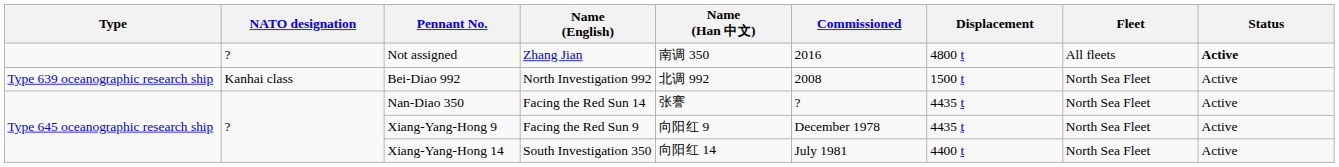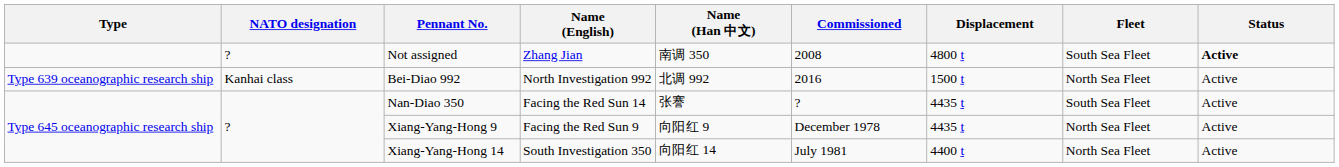 <table class="wikitable sortable"  style="margin:auto; width:100%;">
 <tr>
 <th style="text-align:center; width:16%;">Type</th>
 <th style="text-align:center; width:12%;"><a href='#'>NATO designation</a></th>
 <th style="text-align:center; width:10%;"><a href='#'>Pennant No.</a></th>
 <th style="text-align:center; width:10%;">Name<br>(English)</th>
 <th style="text-align:center; width:10%;">Name<br>(Han 中文)</th>
 <th style="text-align:center; width:10%;"><a href='#'>Commissioned</a></th>
 <th style="text-align:center; width:10%;">Displacement</th>
 <th style="text-align:center; width:10%;">Fleet</th>
 <th style="text-align:center; width:10%;">Status</th>
 </tr>
 <tr>
 <td></td>
 <td>?</td>
 <td>Not assigned</td>
 <td><a href='#'>Zhang Jian</a></td>
 <td>南调 350</td>
-<td>2016</td>
+<td>2008</td>
 <td>4800 <a href='#'>t</a></td>
-<td>All fleets</td>
+<td>South Sea Fleet</td>
 <td><strong><span>Active</span></strong></td>
 </tr>
 <tr>
 <td><a href='#'>Type 639 oceanographic research ship</a></td>
 <td>Kanhai class</td>
 <td>Bei-Diao 992</td>
 <td>North Investigation 992</td>
 <td>北调 992</td>
-<td>2008</td>
+<td>2016</td>
 <td>1500 <a href='#'>t</a></td>
 <td>North Sea Fleet</td>
 <td><span>Active</span></td>
 </tr>
 <tr>
 <td rowspan="3"><a href='#'>Type 645 oceanographic research ship</a></td>
 <td rowspan="3">?</td>
 <td>Nan-Diao 350</td>
 <td>Facing the Red Sun 14</td>
 <td>张謇</td>
 <td>?</td>
 <td>4435 <a href='#'>t</a></td>
-<td>North Sea Fleet</td>
+<td>South Sea Fleet</td>
 <td><span>Active</span></td>
 </tr>
 <tr>
 <td>Xiang-Yang-Hong 9</td>
 <td>Facing the Red Sun 9</td>
 <td>向阳红 9</td>
 <td>December 1978</td>
 <td>4435 <a href='#'>t</a></td>
 <td>North Sea Fleet</td>
 <td><span>Active</span></td>
 </tr>
 <tr>
 <td>Xiang-Yang-Hong 14</td>
 <td>South Investigation 350</td>
 <td>向阳红 14</td>
 <td>July 1981</td>
 <td>4400 <a href='#'>t</a></td>
 <td>North Sea Fleet</td>
 <td><span>Active</span></td>
 </tr>
 </table>
